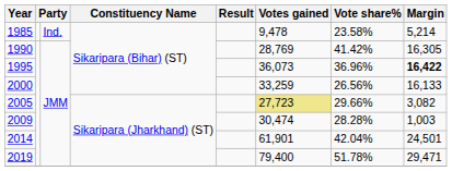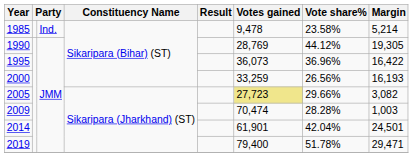 <table class="wikitable">
 <tr>
 <th>Year</th>
 <th colspan="2">Party</th>
 <th>Constituency Name</th>
 <th>Result</th>
 <th>Votes gained</th>
 <th>Vote share%</th>
 <th>Margin</th>
 </tr>
 <tr>
 <td><a href='#'>1985</a></td>
 <td bgcolor=></td>
 <td><a href='#'>Ind.</a></td>
 <td rowspan="4"><a href='#'>Sikaripara (Bihar)</a> (ST)</td>
 <td></td>
 <td>9,478</td>
 <td>23.58%</td>
 <td>5,214</td>
 </tr>
 <tr>
 <td><a href='#'>1990</a></td>
 <td rowspan="7" bgcolor=></td>
 <td rowspan="7"><a href='#'>JMM</a></td>
 <td></td>
 <td>28,769</td>
-<td>41.42%</td>
-<td>16,305</td>
+<td>44.12%</td>
+<td>19,305</td>
 </tr>
 <tr>
 <td><a href='#'>1995</a></td>
 <td></td>
 <td>36,073</td>
 <td>36.96%</td>
-<td><strong>16,422</strong></td>
+<td>16,422</td>
 </tr>
 <tr>
 <td><a href='#'>2000</a></td>
 <td></td>
 <td>33,259</td>
 <td>26.56%</td>
-<td>16,133</td>
+<td>16,193</td>
 </tr>
 <tr>
 <td><a href='#'>2005</a></td>
 <td rowspan="4"><a href='#'>Sikaripara (Jharkhand)</a> (ST)</td>
 <td></td>
 <td style="background: khaki;">27,723</td>
 <td>29.66%</td>
 <td>3,082</td>
 </tr>
 <tr>
 <td><a href='#'>2009</a></td>
 <td></td>
-<td>30,474</td>
+<td>70,474</td>
 <td>28.28%</td>
 <td>1,003</td>
 </tr>
 <tr>
 <td><a href='#'>2014</a></td>
 <td></td>
 <td>61,901</td>
 <td>42.04%</td>
 <td>24,501</td>
 </tr>
 <tr>
 <td><a href='#'>2019</a></td>
 <td></td>
 <td>79,400</td>
 <td>51.78%</td>
 <td>29,471</td>
 </tr>
 <tr>
 </tr>
 </table>
